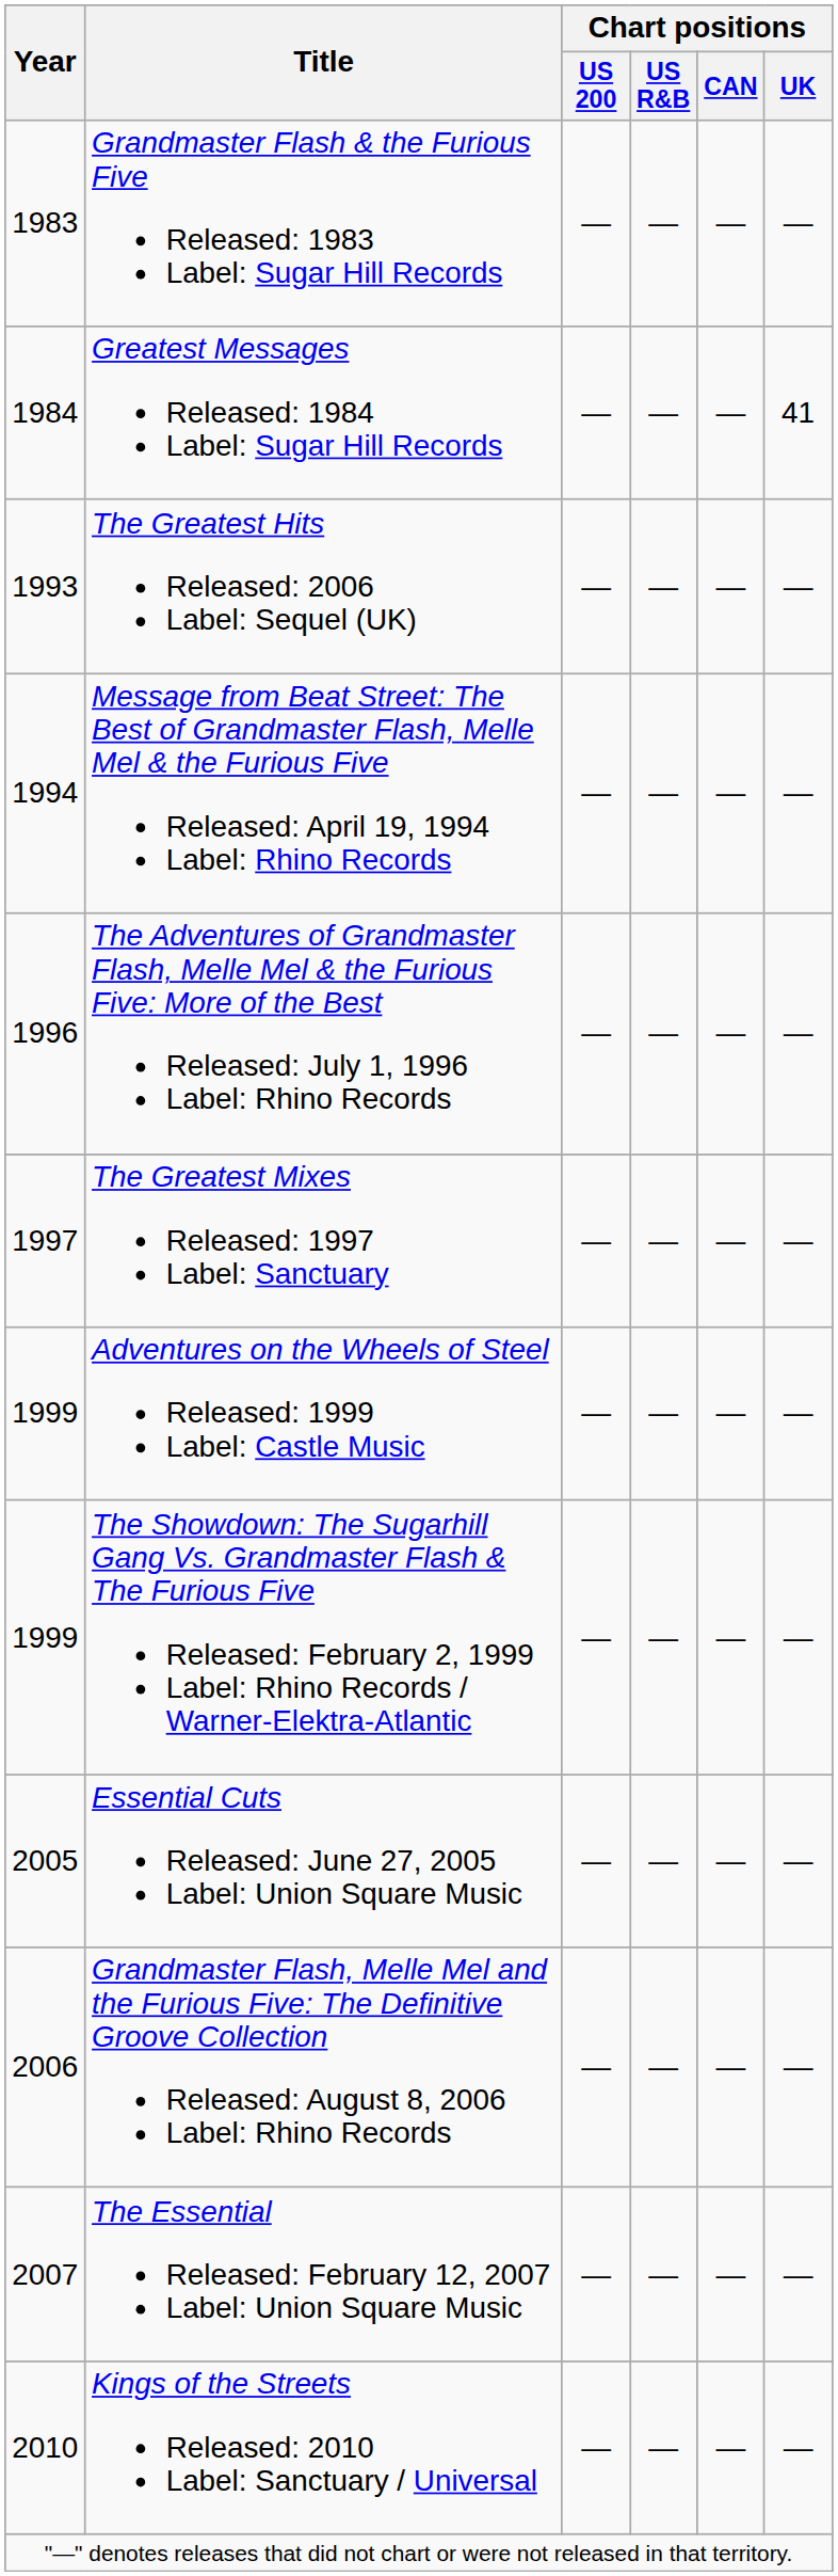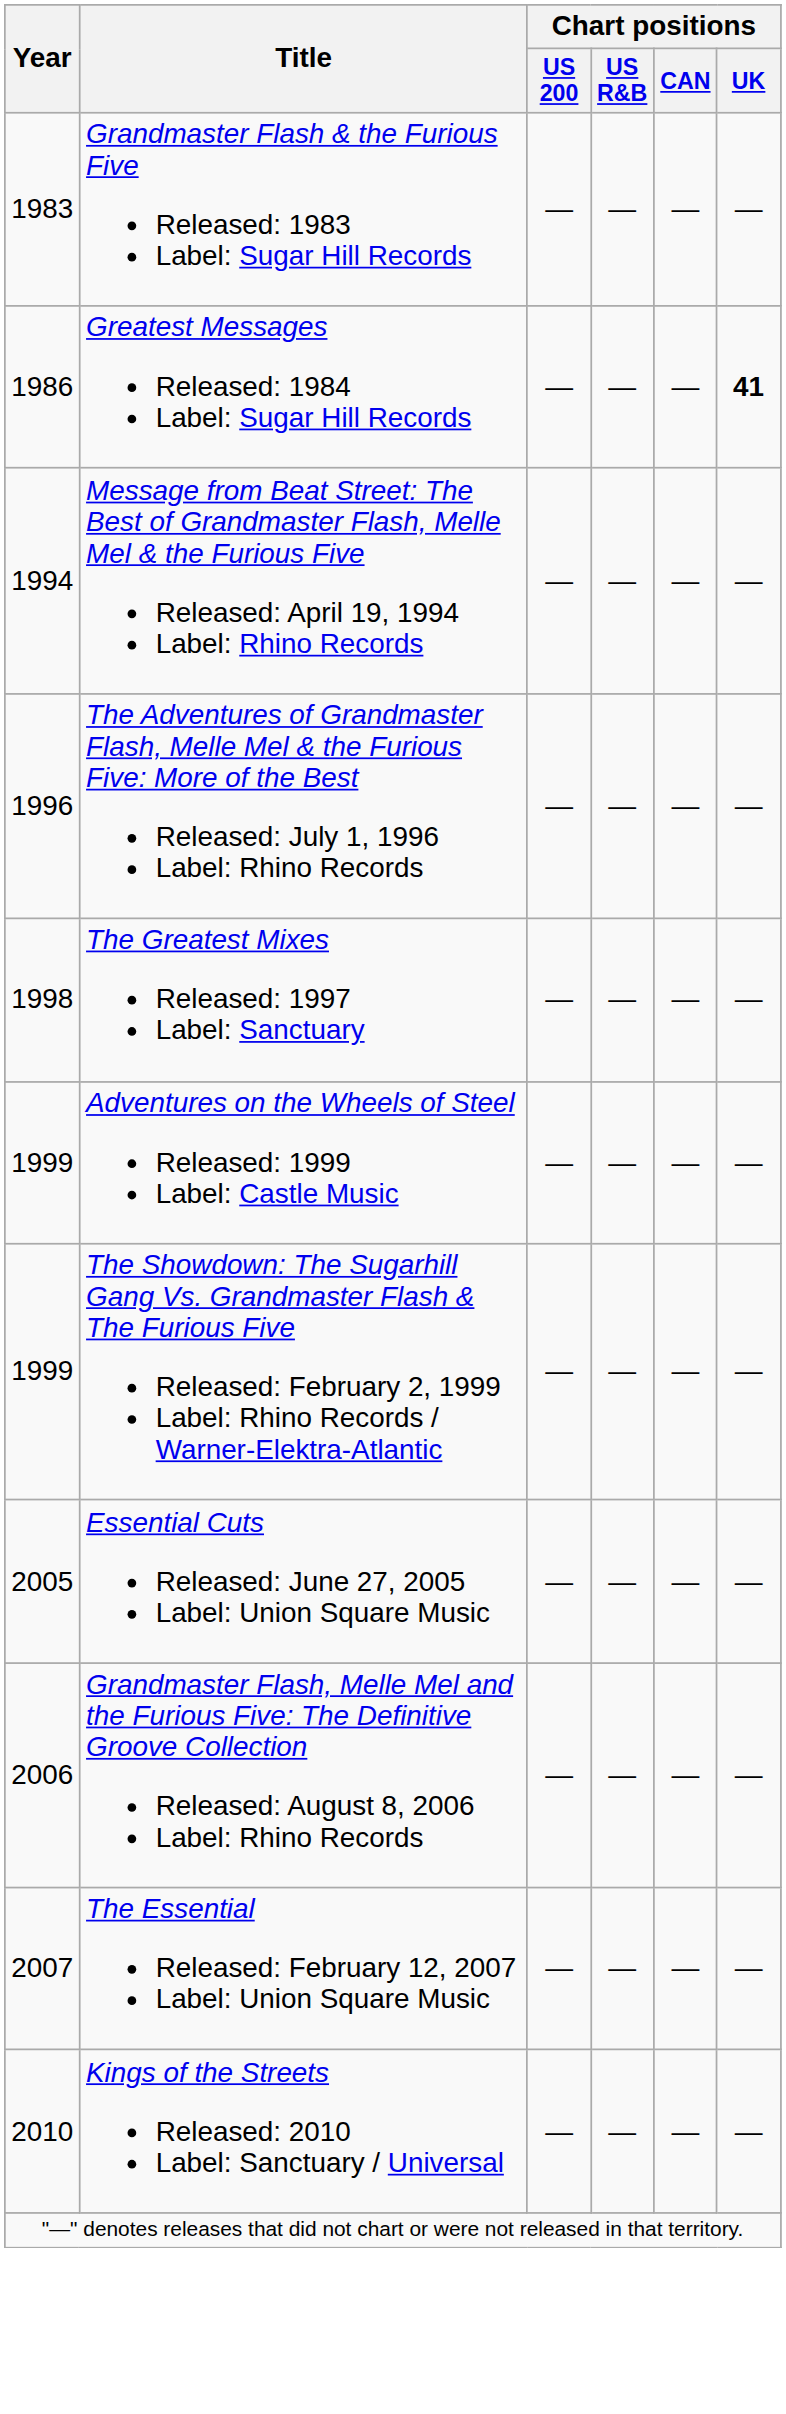 <table class="wikitable" style=text-align:center;>
 <tr>
 <th rowspan="2" width="30">Year</th>
 <th rowspan="2" width="250">Title</th>
 <th colspan="4">Chart positions</th>
 </tr>
 <tr style="font-size:smaller;">
 <th width="30"><a href='#'>US 200</a><br></th>
 <th width="30"><a href='#'>US R&B</a><br></th>
 <th width="30"><a href='#'>CAN</a></th>
 <th width="30"><a href='#'>UK</a><br></th>
 </tr>
 <tr>
 <td>1983</td>
 <td align=left><em><a href='#'>Grandmaster Flash & the Furious Five</a></em><br><ul><li>Released: 1983</li><li>Label: <a href='#'>Sugar Hill Records</a></li></ul></td>
 <td>—</td>
 <td>—</td>
 <td>—</td>
 <td>—</td>
 </tr>
 <tr>
-<td>1984</td>
+<td>1986</td>
 <td align=left><em><a href='#'>Greatest Messages</a></em><br><ul><li>Released: 1984</li><li>Label: <a href='#'>Sugar Hill Records</a></li></ul></td>
 <td>—</td>
 <td>—</td>
 <td>—</td>
-<td>41</td>
-</tr>
-<tr>
-<td>1993</td>
-<td align=left><em><a href='#'>The Greatest Hits</a></em><br><ul><li>Released: 2006</li><li>Label: Sequel (UK)</li></ul></td>
-<td>—</td>
-<td>—</td>
-<td>—</td>
-<td>—</td>
+<td><strong>41</strong></td>
 </tr>
 <tr>
 <td>1994</td>
 <td align=left><em><a href='#'>Message from Beat Street: The Best of Grandmaster Flash, Melle Mel & the Furious Five</a></em><br><ul><li>Released: April 19, 1994</li><li>Label: <a href='#'>Rhino Records</a></li></ul></td>
 <td>—</td>
 <td>—</td>
 <td>—</td>
 <td>—</td>
 </tr>
 <tr>
 <td>1996</td>
 <td align=left><em><a href='#'>The Adventures of Grandmaster Flash, Melle Mel & the Furious Five: More of the Best</a></em><br><ul><li>Released: July 1, 1996</li><li>Label: Rhino Records</li></ul></td>
 <td>—</td>
 <td>—</td>
 <td>—</td>
 <td>—</td>
 </tr>
 <tr 5>
-<td>1997</td>
+<td>1998</td>
 <td align=left><em><a href='#'>The Greatest Mixes</a></em><br><ul><li>Released: 1997</li><li>Label: <a href='#'>Sanctuary</a></li></ul></td>
 <td>—</td>
 <td>—</td>
 <td>—</td>
 <td>—</td>
 </tr>
 <tr 5>
 <td>1999</td>
 <td align=left><em><a href='#'>Adventures on the Wheels of Steel</a></em><br><ul><li>Released: 1999</li><li>Label: <a href='#'>Castle Music</a></li></ul></td>
 <td>—</td>
 <td>—</td>
 <td>—</td>
 <td>—</td>
 </tr>
 <tr>
 <td>1999</td>
 <td align=left><em><a href='#'>The Showdown: The Sugarhill Gang Vs. Grandmaster Flash & The Furious Five</a></em><br><ul><li>Released: February 2, 1999</li><li>Label: Rhino Records / <a href='#'>Warner-Elektra-Atlantic</a></li></ul></td>
 <td>—</td>
 <td>—</td>
 <td>—</td>
 <td>—</td>
 </tr>
 <tr>
 <td>2005</td>
 <td align=left><em><a href='#'>Essential Cuts</a></em><br><ul><li>Released: June 27, 2005</li><li>Label: Union Square Music</li></ul></td>
 <td>—</td>
 <td>—</td>
 <td>—</td>
 <td>—</td>
 </tr>
 <tr>
 <td>2006</td>
 <td align=left><em><a href='#'>Grandmaster Flash, Melle Mel and the Furious Five: The Definitive Groove Collection</a></em><br><ul><li>Released: August 8, 2006</li><li>Label: Rhino Records</li></ul></td>
 <td>—</td>
 <td>—</td>
 <td>—</td>
 <td>—</td>
 </tr>
 <tr>
 <td>2007</td>
 <td align=left><em><a href='#'>The Essential</a></em><br><ul><li>Released: February 12, 2007</li><li>Label: Union Square Music</li></ul></td>
 <td>—</td>
 <td>—</td>
 <td>—</td>
 <td>—</td>
 </tr>
 <tr>
 <td>2010</td>
 <td align=left><em><a href='#'>Kings of the Streets</a></em><br><ul><li>Released: 2010</li><li>Label: Sanctuary / <a href='#'>Universal</a></li></ul></td>
 <td>—</td>
 <td>—</td>
 <td>—</td>
 <td>—</td>
 </tr>
 <tr>
 <td colspan="6" style="text-align:center; font-size:9pt;">"—" denotes releases that did not chart or were not released in that territory.</td>
 </tr>
 </table>
